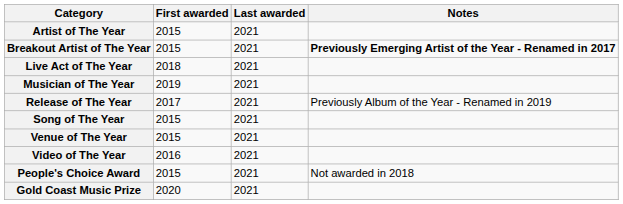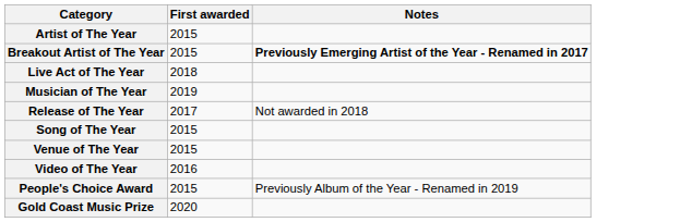 <table class="wikitable plainrowheaders">
 <tr>
 <th scope="col">Category</th>
 <th>First awarded</th>
-<th scope="col">Last awarded</th>
 <th scope="col">Notes</th>
 </tr>
 <tr>
 <th scope="row">Artist of The Year</th>
 <td>2015</td>
-<td>2021</td>
 <td></td>
 </tr>
 <tr>
 <th scope="row">Breakout Artist of The Year</th>
 <td>2015</td>
-<td>2021</td>
 <td><strong>Previously Emerging Artist of the Year - Renamed in 2017</strong></td>
 </tr>
 <tr>
 <th scope="row">Live Act of The Year</th>
 <td>2018</td>
-<td>2021</td>
 <td></td>
 </tr>
 <tr>
 <th scope="row">Musician of The Year</th>
 <td>2019</td>
-<td>2021</td>
 <td></td>
 </tr>
 <tr>
 <th scope="row">Release of The Year</th>
 <td>2017</td>
-<td>2021</td>
-<td>Previously Album of the Year - Renamed in 2019</td>
+<td>Not awarded in 2018</td>
 </tr>
 <tr>
 <th scope="row">Song of The Year</th>
 <td>2015</td>
-<td>2021</td>
 <td></td>
 </tr>
 <tr>
 <th scope="row">Venue of The Year</th>
 <td>2015</td>
-<td>2021</td>
 <td></td>
 </tr>
 <tr>
 <th scope="row">Video of The Year</th>
 <td>2016</td>
-<td>2021</td>
 <td></td>
 </tr>
 <tr>
 <th scope="row">People's Choice Award</th>
 <td>2015</td>
-<td>2021</td>
-<td>Not awarded in 2018</td>
+<td>Previously Album of the Year - Renamed in 2019</td>
 </tr>
 <tr>
 <th scope="row">Gold Coast Music Prize</th>
 <td>2020</td>
-<td>2021</td>
 <td></td>
 </tr>
 </table>
